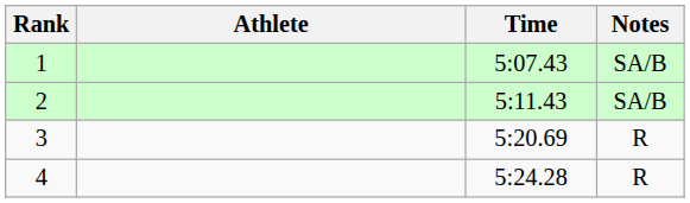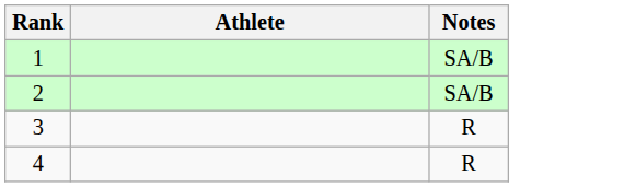 <table class=wikitable style="text-align:center">
 <tr>
 <th width=40>Rank</th>
 <th width=250>Athlete</th>
-<th width=80>Time</th>
 <th width=50>Notes</th>
 </tr>
 <tr bgcolor="ccffcc">
 <td>1</td>
 <td align=left></td>
-<td>5:07.43</td>
 <td>SA/B</td>
 </tr>
 <tr bgcolor="ccffcc">
 <td>2</td>
 <td align=left></td>
-<td>5:11.43</td>
 <td>SA/B</td>
 </tr>
 <tr>
 <td>3</td>
 <td align=left></td>
-<td>5:20.69</td>
 <td>R</td>
 </tr>
 <tr>
 <td>4</td>
 <td align=left></td>
-<td>5:24.28</td>
 <td>R</td>
 </tr>
 </table>
